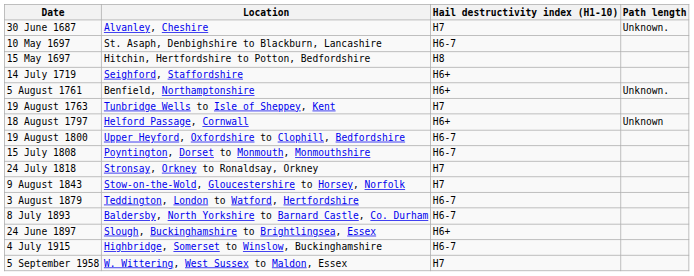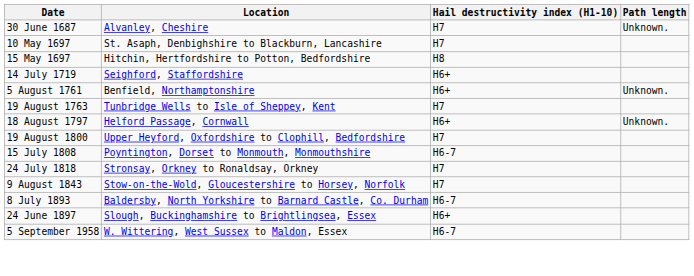 <table class="wikitable mw-collapsible">
 <tr>
 <th>Date</th>
 <th>Location</th>
 <th>Hail destructivity index (H1-10)</th>
 <th>Path length</th>
 </tr>
 <tr>
 <td>30 June 1687</td>
 <td><a href='#'>Alvanley</a>, <a href='#'>Cheshire</a></td>
 <td>H7</td>
 <td>Unknown.</td>
 </tr>
 <tr>
 <td>10 May 1697</td>
 <td>St. Asaph, Denbighshire to Blackburn, Lancashire</td>
-<td>H6-7</td>
+<td>H7</td>
 <td></td>
 </tr>
 <tr>
 <td>15 May 1697</td>
 <td>Hitchin, Hertfordshire to Potton, Bedfordshire</td>
 <td>H8</td>
 <td></td>
 </tr>
 <tr>
 <td>14 July 1719</td>
 <td><a href='#'>Seighford</a>, <a href='#'>Staffordshire</a></td>
 <td>H6+</td>
 <td></td>
 </tr>
 <tr>
 <td>5 August 1761</td>
 <td>Benfield, <a href='#'>Northamptonshire</a></td>
 <td>H6+</td>
 <td>Unknown.</td>
 </tr>
 <tr>
 <td>19 August 1763</td>
 <td><a href='#'>Tunbridge Wells</a> to <a href='#'>Isle of Sheppey</a>, <a href='#'>Kent</a></td>
 <td>H7</td>
 <td></td>
 </tr>
 <tr>
 <td>18 August 1797</td>
 <td><a href='#'>Helford Passage</a>, <a href='#'>Cornwall</a></td>
 <td>H6+</td>
-<td>Unknown</td>
+<td>Unknown.</td>
 </tr>
 <tr>
 <td>19 August 1800</td>
 <td><a href='#'>Upper Heyford</a>, <a href='#'>Oxfordshire</a> to <a href='#'>Clophill</a>, <a href='#'>Bedfordshire</a></td>
-<td>H6-7</td>
+<td>H7</td>
 <td></td>
 </tr>
 <tr>
 <td>15 July 1808</td>
 <td><a href='#'>Poyntington</a>, <a href='#'>Dorset</a> to <a href='#'>Monmouth</a>, <a href='#'>Monmouthshire</a></td>
 <td>H6-7</td>
 <td></td>
 </tr>
 <tr>
 <td>24 July 1818</td>
 <td><a href='#'>Stronsay</a>, <a href='#'>Orkney</a> to Ronaldsay, Orkney</td>
 <td>H7</td>
 <td></td>
 </tr>
 <tr>
 <td>9 August 1843</td>
 <td><a href='#'>Stow-on-the-Wold</a>, <a href='#'>Gloucestershire</a> to <a href='#'>Horsey</a>, <a href='#'>Norfolk</a></td>
 <td>H7</td>
 <td></td>
 </tr>
 <tr>
-<td>3 August 1879</td>
-<td><a href='#'>Teddington</a>, <a href='#'>London</a> to <a href='#'>Watford</a>, <a href='#'>Hertfordshire</a></td>
-<td>H6-7</td>
-<td></td>
-</tr>
-<tr>
 <td>8 July 1893</td>
 <td><a href='#'>Baldersby</a>, <a href='#'>North Yorkshire</a> to <a href='#'>Barnard Castle</a>, <a href='#'>Co. Durham</a></td>
 <td>H6-7</td>
 <td></td>
 </tr>
 <tr>
 <td>24 June 1897</td>
 <td><a href='#'>Slough</a>, <a href='#'>Buckinghamshire</a> to <a href='#'>Brightlingsea</a>, <a href='#'>Essex</a></td>
 <td>H6+</td>
 <td></td>
 </tr>
 <tr>
-<td>4 July 1915</td>
-<td><a href='#'>Highbridge</a>, <a href='#'>Somerset</a> to <a href='#'>Winslow</a>, Buckinghamshire</td>
+<td>5 September 1958</td>
+<td><a href='#'>W. Wittering</a>, <a href='#'>West Sussex</a> to <a href='#'>Maldon</a>, Essex</td>
 <td>H6-7</td>
 <td></td>
 </tr>
-<tr>
-<td>5 September 1958</td>
-<td><a href='#'>W. Wittering</a>, <a href='#'>West Sussex</a> to <a href='#'>Maldon</a>, Essex</td>
-<td>H7</td>
-<td></td>
-</tr>
 </table>
